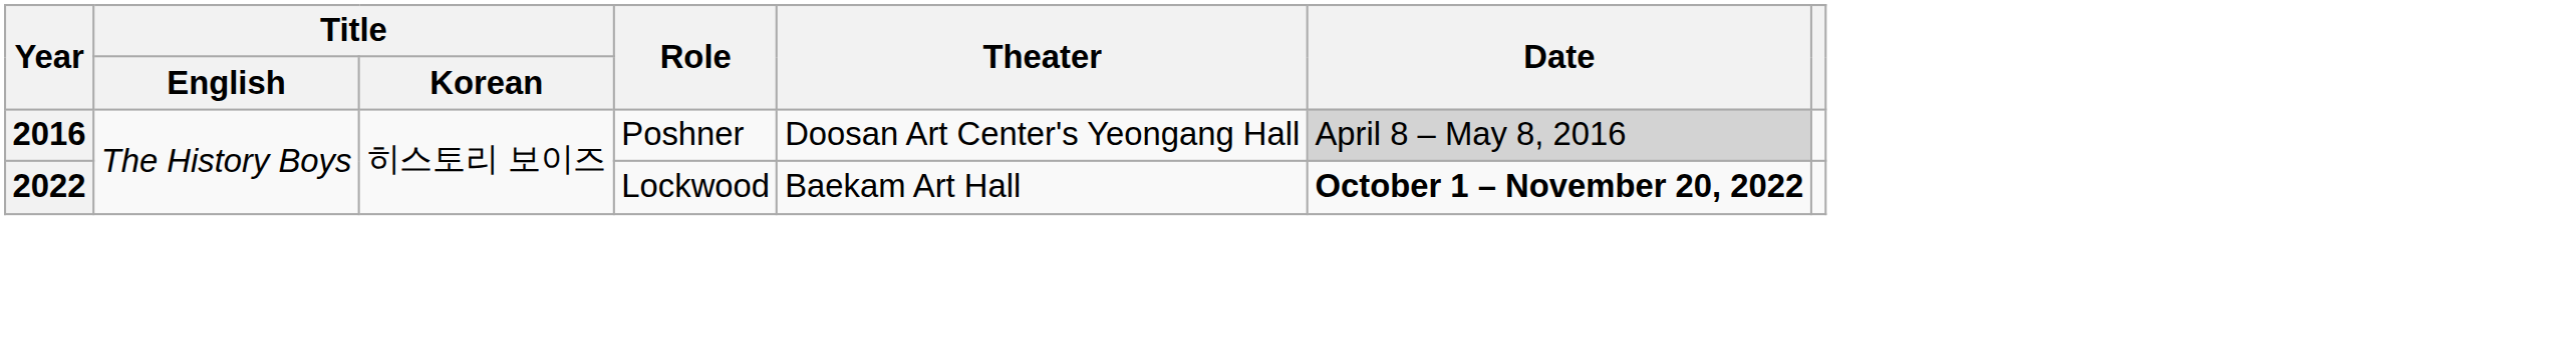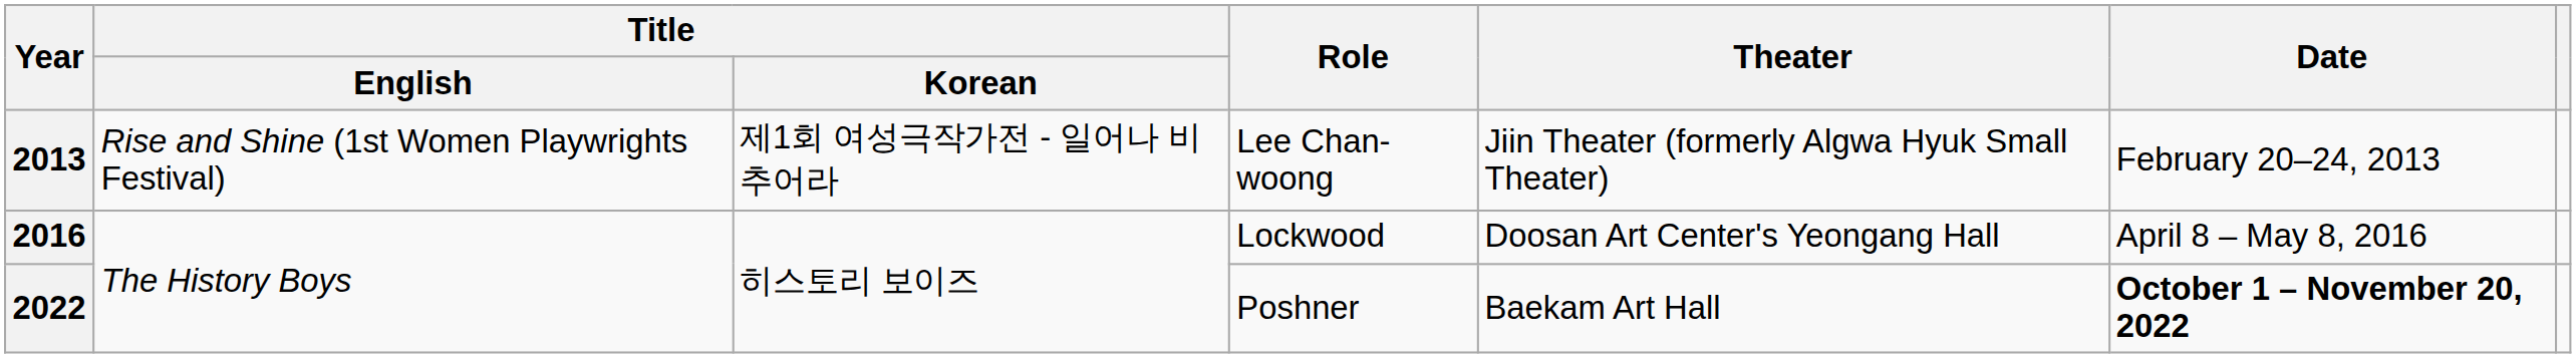 <table class="wikitable sortable plainrowheaders">
 <tr>
 <th rowspan="2" scope="col">Year</th>
 <th colspan="2" scope="col">Title</th>
 <th rowspan="2" scope="col">Role</th>
 <th rowspan="2" scope="col">Theater</th>
 <th rowspan="2" scope="col" class="sortable">Date</th>
 <th rowspan="2" scope="col" class="unsortable"></th>
 </tr>
 <tr>
 <th>English</th>
 <th>Korean</th>
 </tr>
 <tr>
+<th scope="row">2013</th>
+<td><em>Rise and Shine</em> (1st Women Playwrights Festival)</td>
+<td>제1회 여성극작가전 - 일어나 비추어라</td>
+<td>Lee Chan-woong</td>
+<td>Jiin Theater (formerly Algwa Hyuk Small Theater)</td>
+<td>February 20–24, 2013</td>
+<td></td>
+</tr>
+<tr>
 <th scope="row">2016</th>
 <td rowspan="2"><em>The History Boys</em></td>
 <td rowspan="2">히스토리 보이즈</td>
-<td>Poshner</td>
+<td>Lockwood</td>
 <td>Doosan Art Center's Yeongang Hall</td>
-<td style="background: lightgrey;">April 8 – May 8, 2016</td>
+<td>April 8 – May 8, 2016</td>
 <td></td>
 </tr>
 <tr>
 <th scope="row">2022</th>
-<td>Lockwood</td>
+<td>Poshner</td>
 <td>Baekam Art Hall</td>
 <td><strong>October 1 – November 20, 2022</strong></td>
 <td></td>
 </tr>
 </table>
